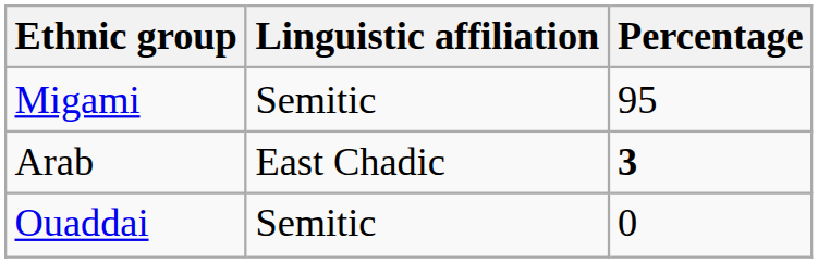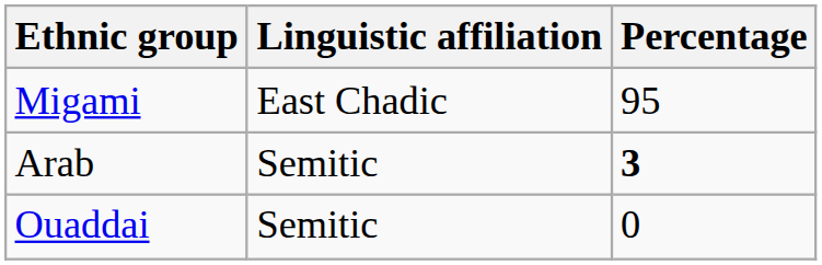 <table class="wikitable">
 <tr>
 <th>Ethnic group</th>
 <th>Linguistic affiliation</th>
 <th>Percentage</th>
 </tr>
 <tr>
 <td><a href='#'>Migami</a></td>
-<td>Semitic</td>
+<td>East Chadic</td>
 <td>95</td>
 </tr>
 <tr>
 <td>Arab</td>
-<td>East Chadic</td>
+<td>Semitic</td>
 <td><strong>3</strong></td>
 </tr>
 <tr>
 <td><a href='#'>Ouaddai</a></td>
 <td>Semitic</td>
 <td>0</td>
 </tr>
 </table>
